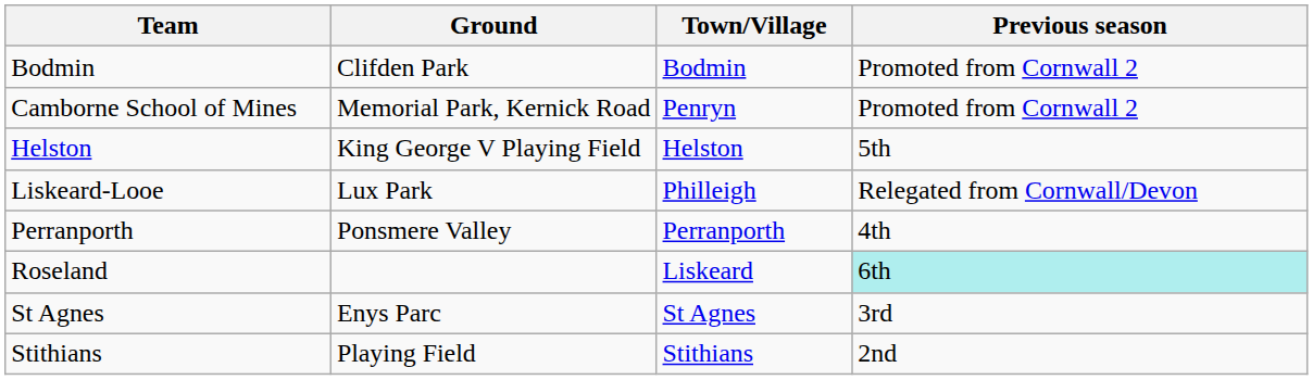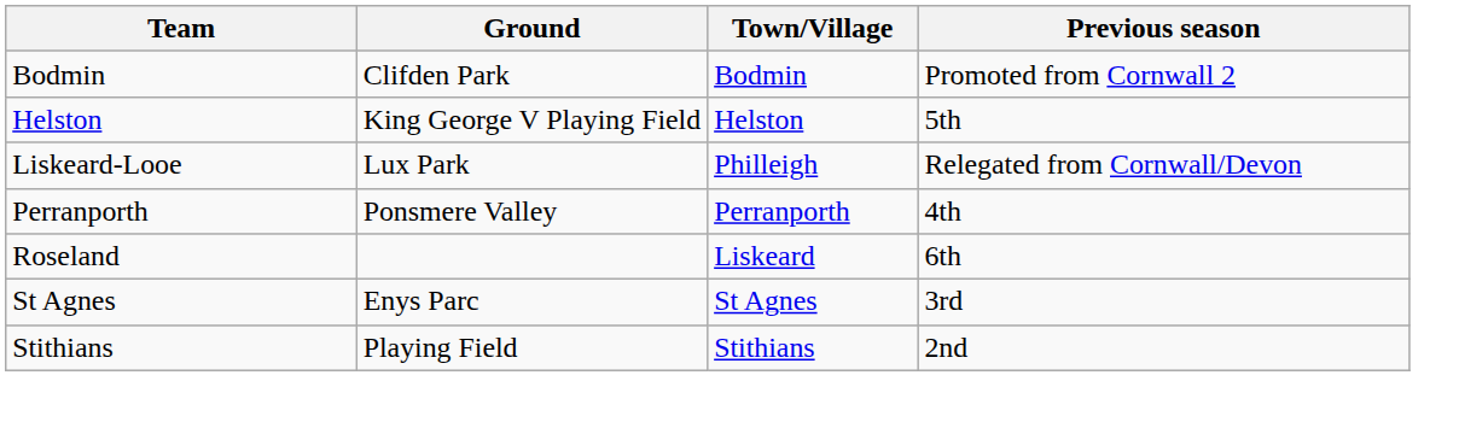 <table class="wikitable sortable">
 <tr>
 <th width=25%>Team</th>
 <th width=25%>Ground</th>
 <th width=15%>Town/Village</th>
 <th width=35%>Previous season</th>
 </tr>
 <tr>
 <td>Bodmin</td>
 <td>Clifden Park</td>
 <td><a href='#'>Bodmin</a></td>
-<td>Promoted from <a href='#'>Cornwall 2</a></td>
-</tr>
-<tr>
-<td>Camborne School of Mines</td>
-<td>Memorial Park, Kernick Road</td>
-<td><a href='#'>Penryn</a></td>
 <td>Promoted from <a href='#'>Cornwall 2</a></td>
 </tr>
 <tr>
 <td><a href='#'>Helston</a></td>
 <td>King George V Playing Field</td>
 <td><a href='#'>Helston</a></td>
 <td>5th</td>
 </tr>
 <tr>
 <td>Liskeard-Looe</td>
 <td>Lux Park</td>
 <td><a href='#'>Philleigh</a></td>
 <td>Relegated from <a href='#'>Cornwall/Devon</a></td>
 </tr>
 <tr>
 <td>Perranporth</td>
 <td>Ponsmere Valley</td>
 <td><a href='#'>Perranporth</a></td>
 <td>4th</td>
 </tr>
 <tr>
 <td>Roseland</td>
 <td></td>
 <td><a href='#'>Liskeard</a></td>
-<td style="background: paleturquoise;">6th</td>
+<td>6th</td>
 </tr>
 <tr>
 <td>St Agnes</td>
 <td>Enys Parc</td>
 <td><a href='#'>St Agnes</a></td>
 <td>3rd</td>
 </tr>
 <tr>
 <td>Stithians</td>
 <td>Playing Field</td>
 <td><a href='#'>Stithians</a></td>
 <td>2nd</td>
 </tr>
 </table>
